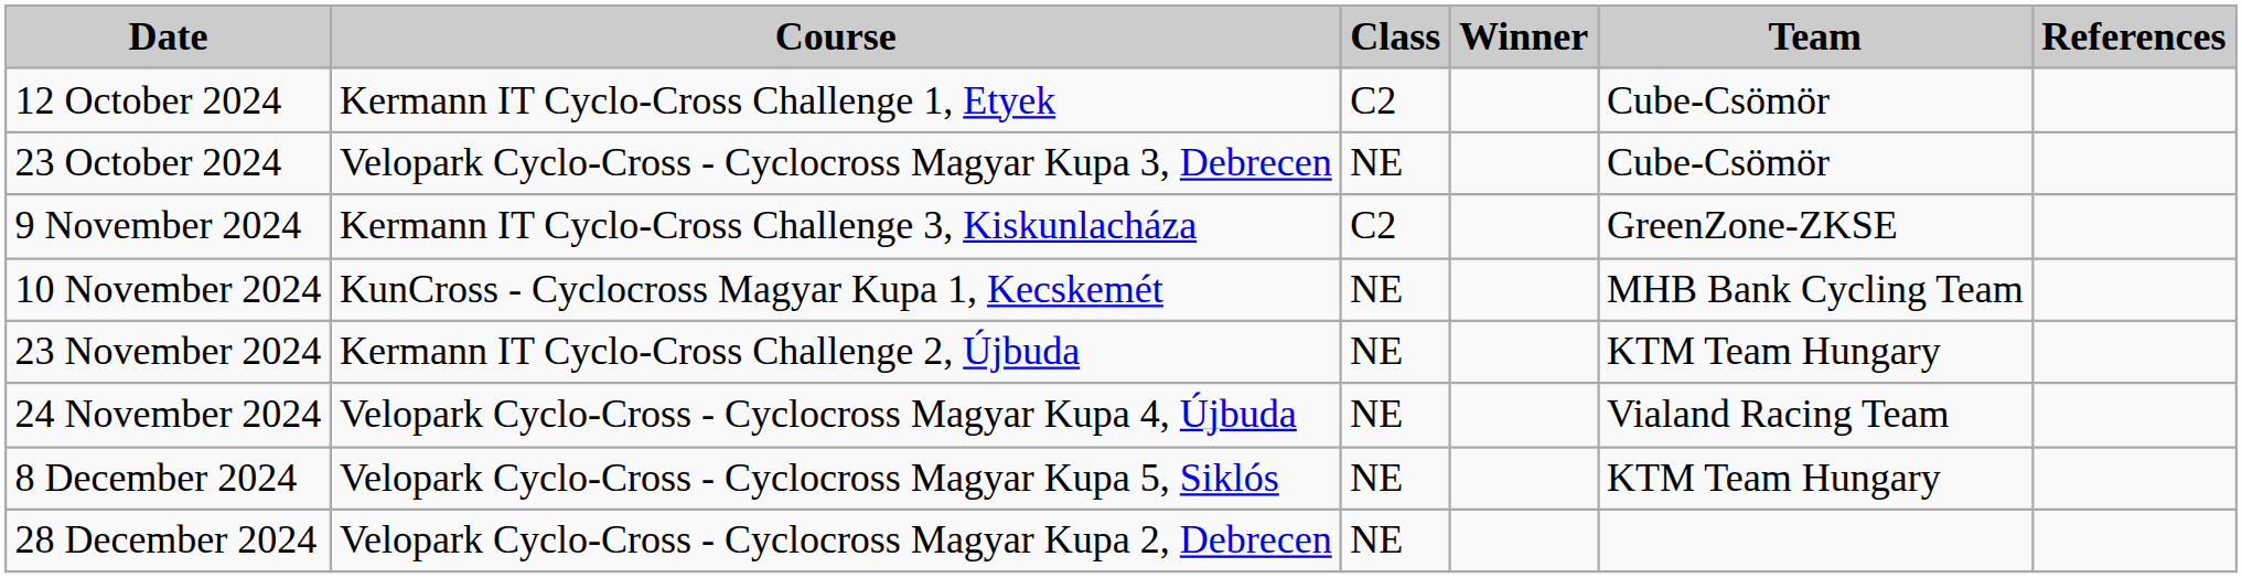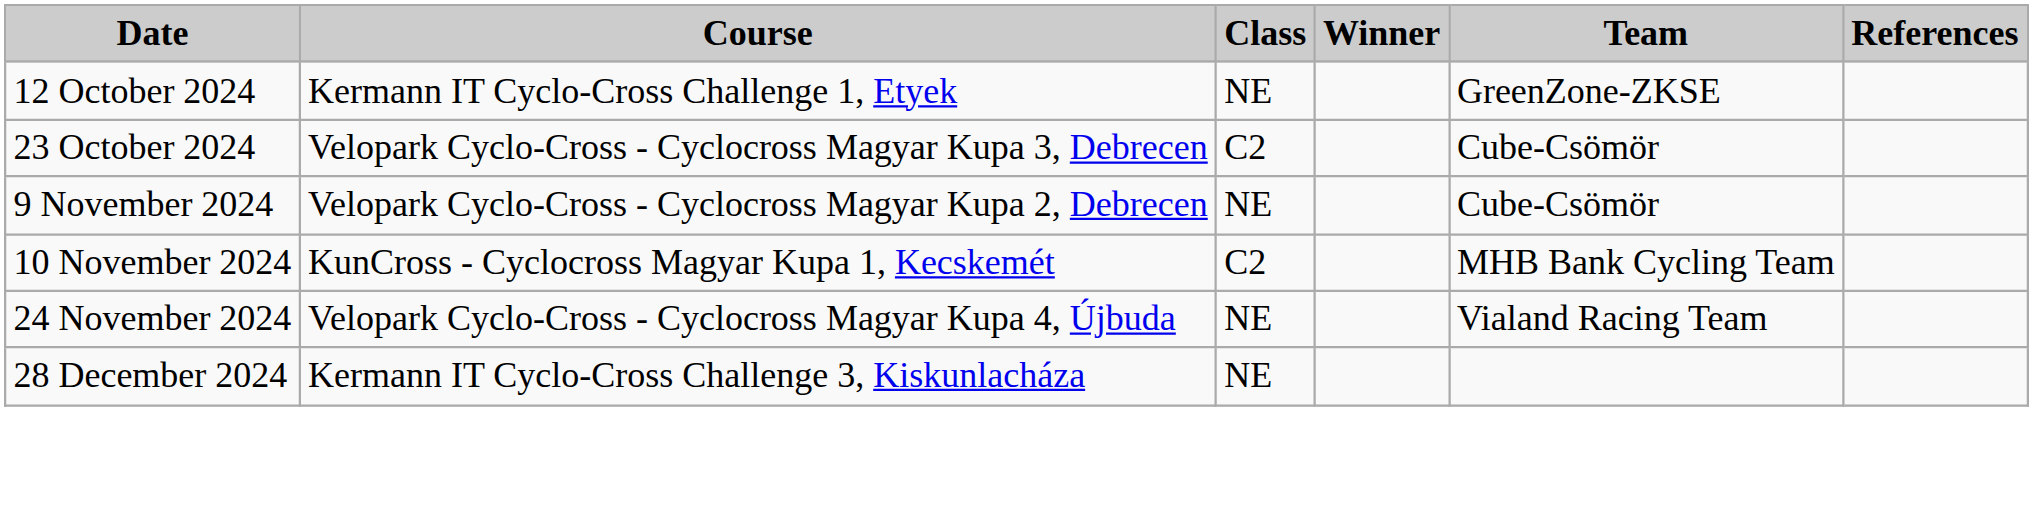 <table class="wikitable sortable alternance ">
 <tr>
 <th scope="col" style="background-color:#CCCCCC;">Date</th>
 <th scope="col" style="background-color:#CCCCCC;">Course</th>
 <th scope="col" style="background-color:#CCCCCC;">Class</th>
 <th scope="col" style="background-color:#CCCCCC;">Winner</th>
 <th scope="col" style="background-color:#CCCCCC;">Team</th>
 <th scope="col" style="background-color:#CCCCCC;">References</th>
 </tr>
 <tr>
 <td>12 October 2024</td>
 <td> Kermann IT Cyclo-Cross Challenge 1, <a href='#'>Etyek</a></td>
+<td>NE</td>
+<td></td>
+<td>GreenZone-ZKSE</td>
+<td></td>
+</tr>
+<tr>
+<td>23 October 2024</td>
+<td> Velopark Cyclo-Cross - Cyclocross Magyar Kupa 3, <a href='#'>Debrecen</a></td>
 <td>C2</td>
 <td></td>
 <td>Cube-Csömör</td>
 <td></td>
 </tr>
 <tr>
-<td>23 October 2024</td>
-<td> Velopark Cyclo-Cross - Cyclocross Magyar Kupa 3, <a href='#'>Debrecen</a></td>
+<td>9 November 2024</td>
+<td> Velopark Cyclo-Cross - Cyclocross Magyar Kupa 2, <a href='#'>Debrecen</a></td>
 <td>NE</td>
 <td></td>
 <td>Cube-Csömör</td>
 <td></td>
 </tr>
 <tr>
-<td>9 November 2024</td>
-<td> Kermann IT Cyclo-Cross Challenge 3, <a href='#'>Kiskunlacháza</a></td>
+<td>10 November 2024</td>
+<td> KunCross - Cyclocross Magyar Kupa 1, <a href='#'>Kecskemét</a></td>
 <td>C2</td>
 <td></td>
-<td>GreenZone-ZKSE</td>
-<td></td>
-</tr>
-<tr>
-<td>10 November 2024</td>
-<td> KunCross - Cyclocross Magyar Kupa 1, <a href='#'>Kecskemét</a></td>
-<td>NE</td>
-<td></td>
 <td>MHB Bank Cycling Team</td>
-<td></td>
-</tr>
-<tr>
-<td>23 November 2024</td>
-<td> Kermann IT Cyclo-Cross Challenge 2, <a href='#'>Újbuda</a></td>
-<td>NE</td>
-<td></td>
-<td>KTM Team Hungary</td>
 <td></td>
 </tr>
 <tr>
 <td>24 November 2024</td>
 <td> Velopark Cyclo-Cross - Cyclocross Magyar Kupa 4, <a href='#'>Újbuda</a></td>
 <td>NE</td>
 <td></td>
 <td>Vialand Racing Team</td>
 <td></td>
 </tr>
 <tr>
-<td>8 December 2024</td>
-<td> Velopark Cyclo-Cross - Cyclocross Magyar Kupa 5, <a href='#'>Siklós</a></td>
-<td>NE</td>
-<td></td>
-<td>KTM Team Hungary</td>
-<td></td>
-</tr>
-<tr>
 <td>28 December 2024</td>
-<td> Velopark Cyclo-Cross - Cyclocross Magyar Kupa 2, <a href='#'>Debrecen</a></td>
+<td> Kermann IT Cyclo-Cross Challenge 3, <a href='#'>Kiskunlacháza</a></td>
 <td>NE</td>
 <td></td>
 <td></td>
 <td></td>
 </tr>
 </table>
